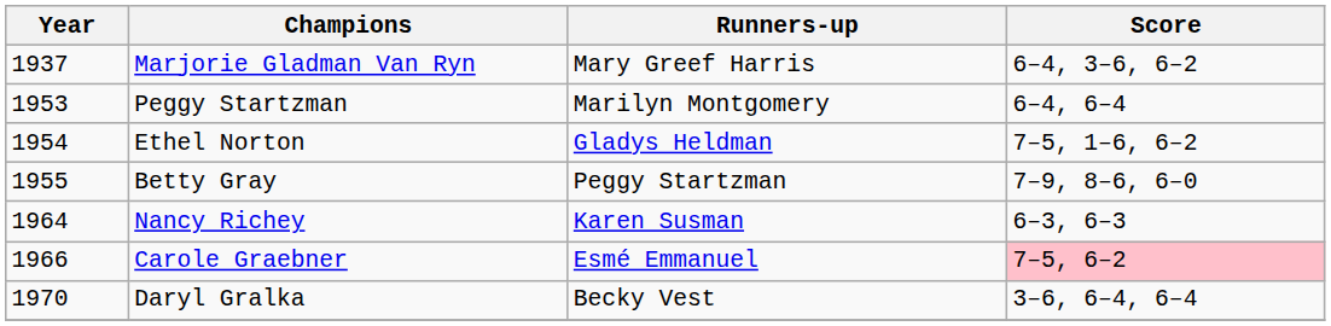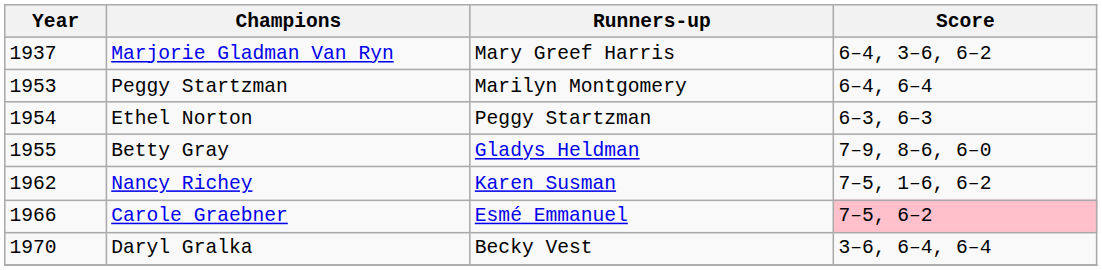 <table class="wikitable" style="font-size:98%;">
 <tr>
 <th style="width:60px;">Year</th>
 <th style="width:230px;">Champions</th>
 <th style="width:230px;">Runners-up</th>
 <th style="width:165px;">Score</th>
 </tr>
 <tr>
 <td>1937</td>
 <td> <a href='#'>Marjorie Gladman Van Ryn</a></td>
 <td> Mary Greef Harris</td>
 <td>6–4, 3–6, 6–2</td>
 </tr>
 <tr>
 <td>1953</td>
 <td> Peggy Startzman</td>
 <td>  Marilyn Montgomery</td>
 <td>6–4, 6–4</td>
 </tr>
 <tr>
 <td>1954</td>
 <td> Ethel Norton</td>
-<td> <a href='#'>Gladys Heldman</a></td>
-<td>7–5, 1–6, 6–2</td>
+<td> Peggy Startzman</td>
+<td>6–3, 6–3</td>
 </tr>
 <tr>
 <td>1955</td>
 <td> Betty Gray</td>
-<td> Peggy Startzman</td>
+<td> <a href='#'>Gladys Heldman</a></td>
 <td>7–9, 8–6, 6–0</td>
 </tr>
 <tr>
-<td>1964</td>
+<td>1962</td>
 <td> <a href='#'>Nancy Richey</a></td>
 <td>  <a href='#'>Karen Susman</a></td>
-<td>6–3, 6–3</td>
+<td>7–5, 1–6, 6–2</td>
 </tr>
 <tr>
 <td>1966</td>
 <td> <a href='#'>Carole Graebner</a></td>
 <td> <a href='#'>Esmé Emmanuel</a></td>
 <td style="background: pink;">7–5, 6–2</td>
 </tr>
 <tr>
 <td>1970</td>
 <td> Daryl Gralka</td>
 <td> Becky Vest</td>
 <td>3–6, 6–4, 6–4</td>
 </tr>
 <tr>
 </tr>
 </table>
